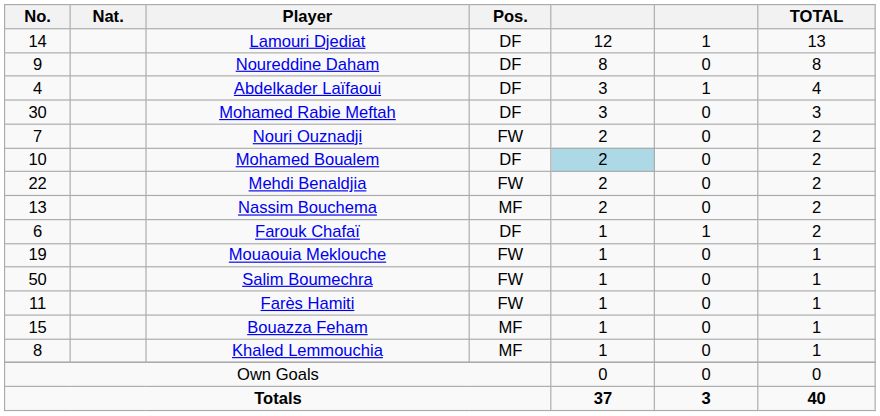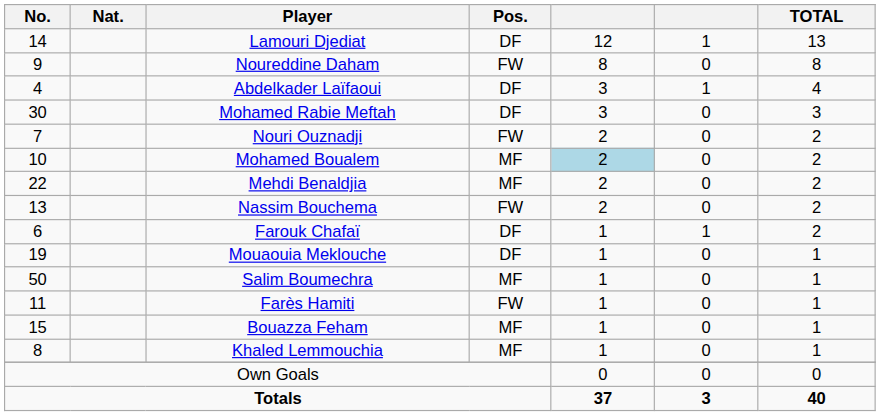 <table class="wikitable sortable alternance"  style="font-size:90%; text-align:center; line-height:14px; width:60%;">
 <tr>
 <th width=10>No.</th>
 <th width=10>Nat.</th>
 <th width=140>Player</th>
 <th width=10>Pos.</th>
 <th width=40></th>
 <th width=40></th>
 <th width=40>TOTAL</th>
 </tr>
 <tr>
 <td>14</td>
 <td></td>
 <td><a href='#'>Lamouri Djediat</a></td>
 <td>DF</td>
 <td>12</td>
 <td>1</td>
 <td>13</td>
 </tr>
 <tr>
 <td>9</td>
 <td></td>
 <td><a href='#'>Noureddine Daham</a></td>
-<td>DF</td>
+<td>FW</td>
 <td>8</td>
 <td>0</td>
 <td>8</td>
 </tr>
 <tr>
 <td>4</td>
 <td></td>
 <td><a href='#'>Abdelkader Laïfaoui</a></td>
 <td>DF</td>
 <td>3</td>
 <td>1</td>
 <td>4</td>
 </tr>
 <tr>
 <td>30</td>
 <td></td>
 <td><a href='#'>Mohamed Rabie Meftah</a></td>
 <td>DF</td>
 <td>3</td>
 <td>0</td>
 <td>3</td>
 </tr>
 <tr>
 <td>7</td>
 <td></td>
 <td><a href='#'>Nouri Ouznadji</a></td>
 <td>FW</td>
 <td>2</td>
 <td>0</td>
 <td>2</td>
 </tr>
 <tr>
 <td>10</td>
 <td></td>
 <td><a href='#'>Mohamed Boualem</a></td>
-<td>DF</td>
+<td>MF</td>
 <td style="background: lightblue;">2</td>
 <td>0</td>
 <td>2</td>
 </tr>
 <tr>
 <td>22</td>
 <td></td>
 <td><a href='#'>Mehdi Benaldjia</a></td>
-<td>FW</td>
+<td>MF</td>
 <td>2</td>
 <td>0</td>
 <td>2</td>
 </tr>
 <tr>
 <td>13</td>
 <td></td>
 <td><a href='#'>Nassim Bouchema</a></td>
-<td>MF</td>
+<td>FW</td>
 <td>2</td>
 <td>0</td>
 <td>2</td>
 </tr>
 <tr>
 <td>6</td>
 <td></td>
 <td><a href='#'>Farouk Chafaï</a></td>
 <td>DF</td>
 <td>1</td>
 <td>1</td>
 <td>2</td>
 </tr>
 <tr>
 <td>19</td>
 <td></td>
 <td><a href='#'>Mouaouia Meklouche</a></td>
-<td>FW</td>
+<td>DF</td>
 <td>1</td>
 <td>0</td>
 <td>1</td>
 </tr>
 <tr>
 <td>50</td>
 <td></td>
 <td><a href='#'>Salim Boumechra</a></td>
-<td>FW</td>
+<td>MF</td>
 <td>1</td>
 <td>0</td>
 <td>1</td>
 </tr>
 <tr>
 <td>11</td>
 <td></td>
 <td><a href='#'>Farès Hamiti</a></td>
 <td>FW</td>
 <td>1</td>
 <td>0</td>
 <td>1</td>
 </tr>
 <tr>
 <td>15</td>
 <td></td>
 <td><a href='#'>Bouazza Feham</a></td>
 <td>MF</td>
 <td>1</td>
 <td>0</td>
 <td>1</td>
 </tr>
 <tr>
 <td>8</td>
 <td></td>
 <td><a href='#'>Khaled Lemmouchia</a></td>
 <td>MF</td>
 <td>1</td>
 <td>0</td>
 <td>1</td>
 </tr>
 <tr>
 </tr>
 <tr class="sortbottom">
 <td colspan="4">Own Goals</td>
 <td>0</td>
 <td>0</td>
 <td>0</td>
 </tr>
 <tr class="sortbottom">
 <td colspan="4"><strong>Totals</strong></td>
 <td><strong>37</strong></td>
 <td><strong>3</strong></td>
 <td><strong>40</strong></td>
 </tr>
 </table>
